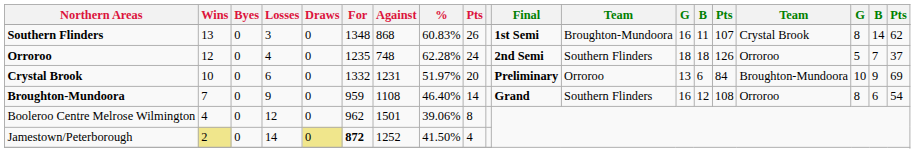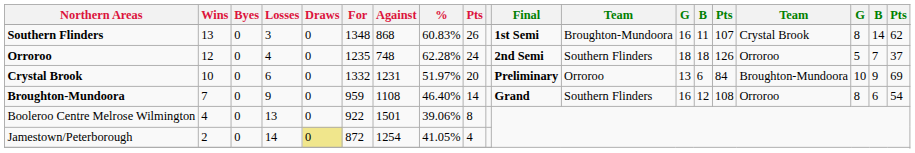 <table style="font-size: 85%; text-align: left;" class="wikitable">
 <tr>
 <th style="color:crimson">Northern Areas</th>
 <th style="color:crimson">Wins</th>
 <th style="color:crimson">Byes</th>
 <th style="color:crimson">Losses</th>
 <th style="color:crimson">Draws</th>
 <th style="color:crimson">For</th>
 <th style="color:crimson">Against</th>
 <th style="color:crimson">%</th>
 <th style="color:crimson">Pts</th>
 <th></th>
 <th style="color:green">Final</th>
 <th style="color:green">Team</th>
 <th style="color:green">G</th>
 <th style="color:green">B</th>
 <th style="color:green">Pts</th>
 <th style="color:green">Team</th>
 <th style="color:green">G</th>
 <th style="color:green">B</th>
 <th style="color:green">Pts</th>
 </tr>
 <tr>
 </tr>
 <tr>
 </tr>
 <tr>
 <td><strong>	Southern Flinders	</strong></td>
 <td>13</td>
 <td>0</td>
 <td>3</td>
 <td>0</td>
 <td>1348</td>
 <td>868</td>
 <td>60.83%</td>
 <td>26</td>
 <td></td>
 <td><strong>1st Semi</strong></td>
 <td>Broughton-Mundoora</td>
 <td>16</td>
 <td>11</td>
 <td>107</td>
 <td>Crystal Brook</td>
 <td>8</td>
 <td>14</td>
 <td>62</td>
 </tr>
 <tr>
 <td><strong>	Orroroo	</strong></td>
 <td>12</td>
 <td>0</td>
 <td>4</td>
 <td>0</td>
 <td>1235</td>
 <td>748</td>
 <td>62.28%</td>
 <td>24</td>
 <td></td>
 <td><strong>2nd Semi</strong></td>
 <td>Southern Flinders</td>
 <td>18</td>
 <td>18</td>
 <td>126</td>
 <td>Orroroo</td>
 <td>5</td>
 <td>7</td>
 <td>37</td>
 </tr>
 <tr>
 <td><strong>	Crystal Brook	</strong></td>
 <td>10</td>
 <td>0</td>
 <td>6</td>
 <td>0</td>
 <td>1332</td>
 <td>1231</td>
 <td>51.97%</td>
 <td>20</td>
 <td></td>
 <td><strong>Preliminary</strong></td>
 <td>Orroroo</td>
 <td>13</td>
 <td>6</td>
 <td>84</td>
 <td>Broughton-Mundoora</td>
 <td>10</td>
 <td>9</td>
 <td>69</td>
 </tr>
 <tr>
 <td><strong>	Broughton-Mundoora	</strong></td>
 <td>7</td>
 <td>0</td>
 <td>9</td>
 <td>0</td>
 <td>959</td>
 <td>1108</td>
 <td>46.40%</td>
 <td>14</td>
 <td></td>
 <td><strong>Grand</strong></td>
 <td>Southern Flinders</td>
 <td>16</td>
 <td>12</td>
 <td>108</td>
 <td>Orroroo</td>
 <td>8</td>
 <td>6</td>
 <td>54</td>
 </tr>
 <tr>
 <td>Booleroo Centre Melrose Wilmington</td>
 <td>4</td>
 <td>0</td>
-<td>12</td>
+<td>13</td>
 <td>0</td>
-<td>962</td>
+<td>922</td>
 <td>1501</td>
 <td>39.06%</td>
 <td>8</td>
 <td></td>
 </tr>
 <tr>
 <td>Jamestown/Peterborough</td>
-<td style="background: khaki;">2</td>
+<td>2</td>
 <td>0</td>
 <td>14</td>
 <td style="background: khaki;">0</td>
-<td><strong>872</strong></td>
-<td>1252</td>
-<td>41.50%</td>
+<td>872</td>
+<td>1254</td>
+<td>41.05%</td>
 <td>4</td>
 <td></td>
 </tr>
 <tr>
 </tr>
 </table>
